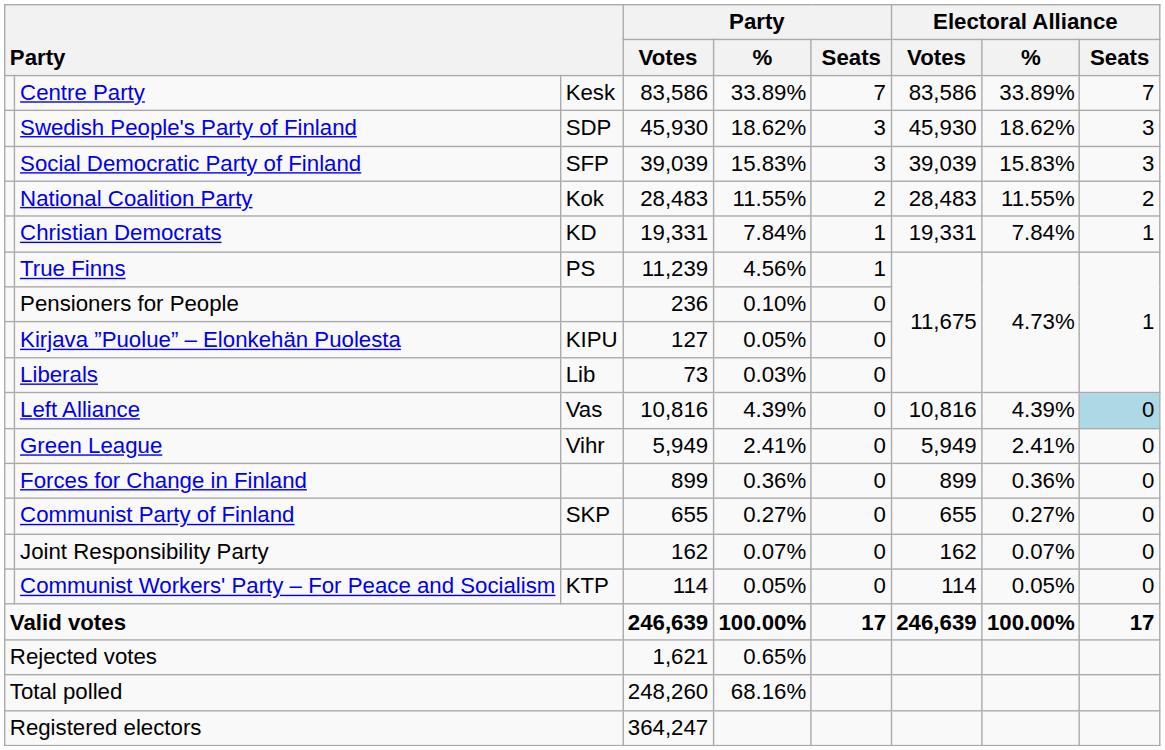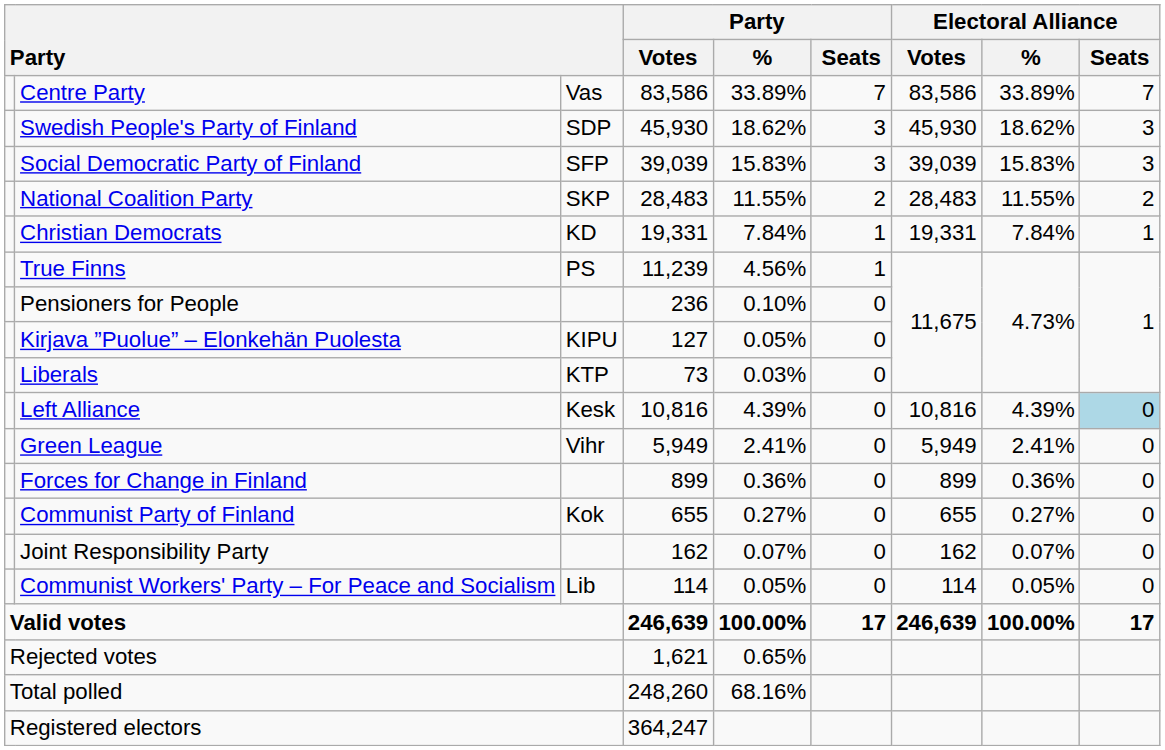 <table class="wikitable" border="1" style="text-align:right;">
 <tr>
 <th style="text-align:left;" valign=bottom rowspan=2 colspan=3>Party</th>
 <th colspan=3>Party</th>
 <th colspan=3>Electoral Alliance</th>
 </tr>
 <tr>
 <th align=center valign=bottom width="50">Votes</th>
 <th align=center valign=bottom width="50">%</th>
 <th align=center valign=bottom width="50">Seats</th>
 <th align=center valign=bottom width="50">Votes</th>
 <th align=center valign=bottom width="50">%</th>
 <th align=center valign=bottom width="50">Seats</th>
 </tr>
 <tr>
 <td></td>
 <td align=left><a href='#'>Centre Party</a></td>
-<td align=left>Kesk</td>
+<td align=left>Vas</td>
 <td>83,586</td>
 <td>33.89%</td>
 <td>7</td>
 <td>83,586</td>
 <td>33.89%</td>
 <td>7</td>
 </tr>
 <tr>
 <td></td>
 <td align=left><a href='#'>Swedish People's Party of Finland</a></td>
 <td align=left>SDP</td>
 <td>45,930</td>
 <td>18.62%</td>
 <td>3</td>
 <td>45,930</td>
 <td>18.62%</td>
 <td>3</td>
 </tr>
 <tr>
 <td></td>
 <td align=left style="white-space: nowrap;"><a href='#'>Social Democratic Party of Finland</a></td>
 <td align=left>SFP</td>
 <td>39,039</td>
 <td>15.83%</td>
 <td>3</td>
 <td>39,039</td>
 <td>15.83%</td>
 <td>3</td>
 </tr>
 <tr>
 <td></td>
 <td align=left><a href='#'>National Coalition Party</a></td>
-<td align=left>Kok</td>
+<td align=left>SKP</td>
 <td>28,483</td>
 <td>11.55%</td>
 <td>2</td>
 <td>28,483</td>
 <td>11.55%</td>
 <td>2</td>
 </tr>
 <tr>
 <td></td>
 <td align=left><a href='#'>Christian Democrats</a></td>
 <td align=left>KD</td>
 <td>19,331</td>
 <td>7.84%</td>
 <td>1</td>
 <td>19,331</td>
 <td>7.84%</td>
 <td>1</td>
 </tr>
 <tr>
 <td></td>
 <td align=left><a href='#'>True Finns</a></td>
 <td align=left>PS</td>
 <td>11,239</td>
 <td>4.56%</td>
 <td>1</td>
 <td rowspan=4>11,675</td>
 <td rowspan=4>4.73%</td>
 <td rowspan=4>1</td>
 </tr>
 <tr>
 <td></td>
 <td align=left>Pensioners for People</td>
 <td align=left></td>
 <td>236</td>
 <td>0.10%</td>
 <td>0</td>
 </tr>
 <tr>
 <td></td>
 <td align=left><a href='#'>Kirjava ”Puolue” – Elonkehän Puolesta</a></td>
 <td align=left>KIPU</td>
 <td>127</td>
 <td>0.05%</td>
 <td>0</td>
 </tr>
 <tr>
 <td></td>
 <td align=left><a href='#'>Liberals</a></td>
-<td align=left>Lib</td>
+<td align=left>KTP</td>
 <td>73</td>
 <td>0.03%</td>
 <td>0</td>
 </tr>
 <tr>
 <td></td>
 <td align=left><a href='#'>Left Alliance</a></td>
-<td align=left>Vas</td>
+<td align=left>Kesk</td>
 <td>10,816</td>
 <td>4.39%</td>
 <td>0</td>
 <td>10,816</td>
 <td>4.39%</td>
 <td style="background: lightblue;">0</td>
 </tr>
 <tr>
 <td></td>
 <td align=left><a href='#'>Green League</a></td>
 <td align=left>Vihr</td>
 <td>5,949</td>
 <td>2.41%</td>
 <td>0</td>
 <td>5,949</td>
 <td>2.41%</td>
 <td>0</td>
 </tr>
 <tr>
 <td></td>
 <td align=left><a href='#'>Forces for Change in Finland</a></td>
 <td align=left></td>
 <td>899</td>
 <td>0.36%</td>
 <td>0</td>
 <td>899</td>
 <td>0.36%</td>
 <td>0</td>
 </tr>
 <tr>
 <td></td>
 <td align=left><a href='#'>Communist Party of Finland</a></td>
-<td align=left>SKP</td>
+<td align=left>Kok</td>
 <td>655</td>
 <td>0.27%</td>
 <td>0</td>
 <td>655</td>
 <td>0.27%</td>
 <td>0</td>
 </tr>
 <tr>
 <td></td>
 <td align=left>Joint Responsibility Party</td>
 <td align=left></td>
 <td>162</td>
 <td>0.07%</td>
 <td>0</td>
 <td>162</td>
 <td>0.07%</td>
 <td>0</td>
 </tr>
 <tr>
 <td></td>
 <td align=left><a href='#'>Communist Workers' Party – For Peace and Socialism</a></td>
-<td align=left>KTP</td>
+<td align=left>Lib</td>
 <td>114</td>
 <td>0.05%</td>
 <td>0</td>
 <td>114</td>
 <td>0.05%</td>
 <td>0</td>
 </tr>
 <tr style="font-weight:bold">
 <td align=left colspan=3>Valid votes</td>
 <td>246,639</td>
 <td>100.00%</td>
 <td>17</td>
 <td>246,639</td>
 <td>100.00%</td>
 <td>17</td>
 </tr>
 <tr>
 <td align=left colspan=3>Rejected votes</td>
 <td>1,621</td>
 <td>0.65%</td>
 <td></td>
 <td></td>
 <td></td>
 <td></td>
 </tr>
 <tr>
 <td align=left colspan=3>Total polled</td>
 <td>248,260</td>
 <td>68.16%</td>
 <td></td>
 <td></td>
 <td></td>
 <td></td>
 </tr>
 <tr>
 <td align=left colspan=3>Registered electors</td>
 <td>364,247</td>
 <td></td>
 <td></td>
 <td></td>
 <td></td>
 <td></td>
 </tr>
 </table>
